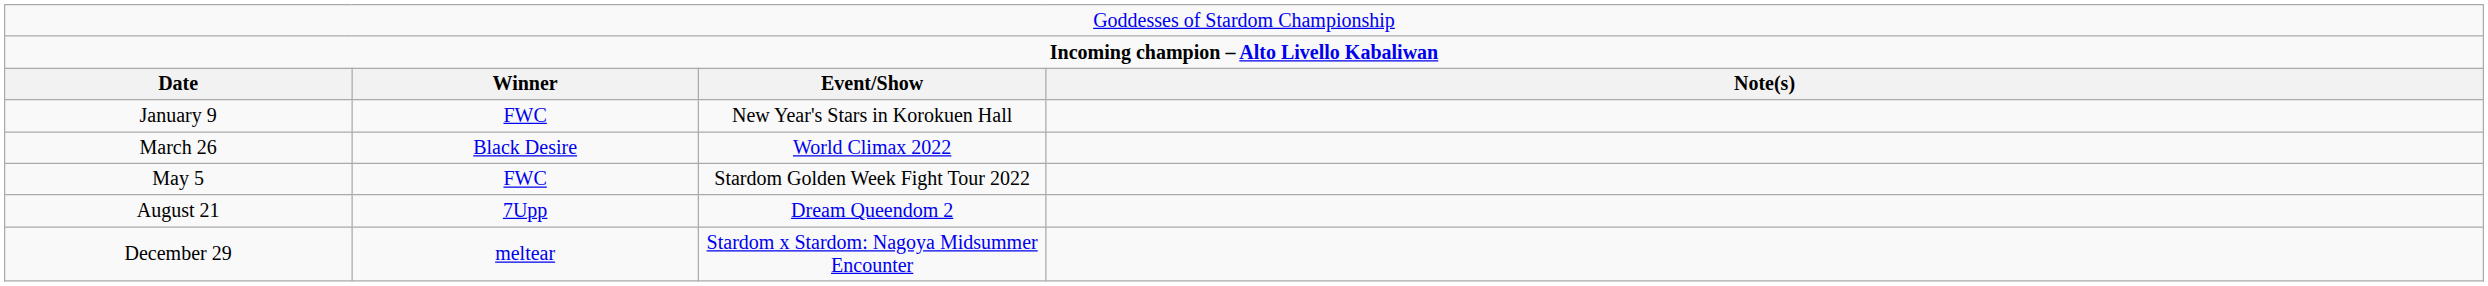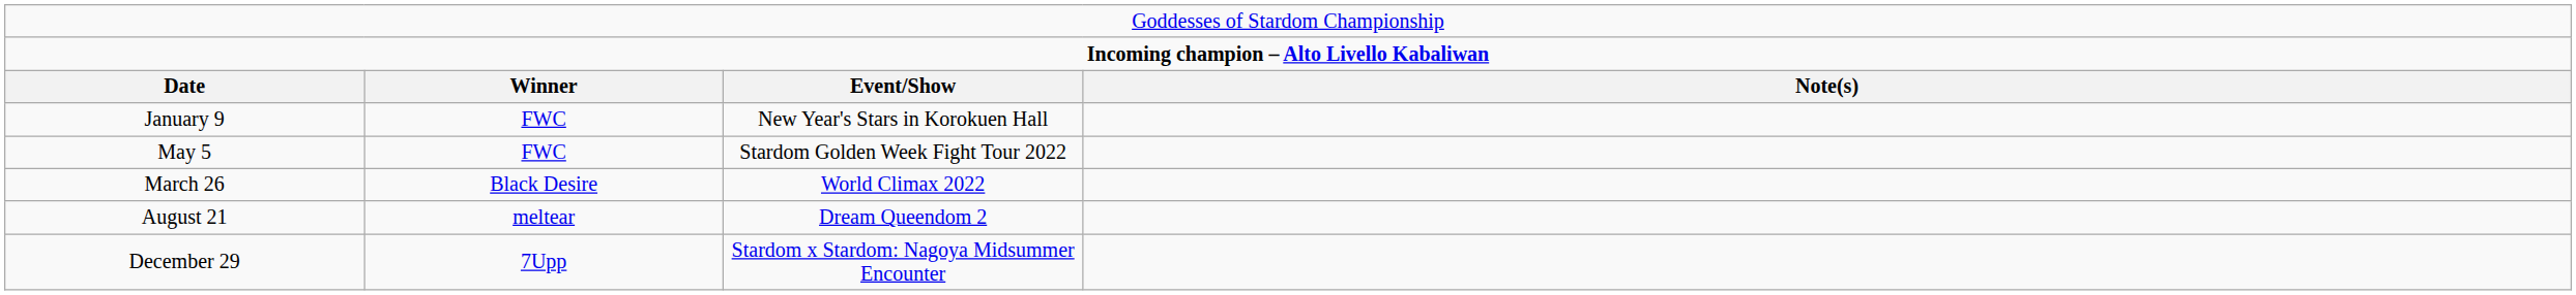 <table class="wikitable" style="text-align:center; width:100%;">
 <tr>
 <td colspan="4" style="text-align: center;"><a href='#'>Goddesses of Stardom Championship</a></td>
 </tr>
 <tr>
 <td colspan="4" style="text-align: center;"><strong>Incoming champion – <a href='#'>Alto Livello Kabaliwan</a> </strong></td>
 </tr>
 <tr>
 <th width=14%>Date</th>
 <th width=14%>Winner</th>
 <th width=14%>Event/Show</th>
 <th width=58%>Note(s)</th>
 </tr>
 <tr>
 <td>January 9</td>
 <td><a href='#'>FWC</a><br></td>
 <td>New Year's Stars in Korokuen Hall<br></td>
 <td></td>
 </tr>
 <tr>
+<td>May 5</td>
+<td><a href='#'>FWC</a><br></td>
+<td>Stardom Golden Week Fight Tour 2022<br></td>
+<td></td>
+</tr>
+<tr>
 <td>March 26</td>
 <td><a href='#'>Black Desire</a><br></td>
 <td><a href='#'>World Climax 2022</a><br></td>
 <td></td>
 </tr>
 <tr>
-<td>May 5</td>
-<td><a href='#'>FWC</a><br></td>
-<td>Stardom Golden Week Fight Tour 2022<br></td>
-<td></td>
-</tr>
-<tr>
 <td>August 21</td>
-<td><a href='#'>7Upp</a><br></td>
+<td><a href='#'>meltear</a><br></td>
 <td><a href='#'>Dream Queendom 2</a></td>
 <td></td>
 </tr>
 <tr>
 <td>December 29</td>
-<td><a href='#'>meltear</a><br></td>
+<td><a href='#'>7Upp</a><br></td>
 <td><a href='#'>Stardom x Stardom: Nagoya Midsummer Encounter</a></td>
 <td></td>
 </tr>
 </table>
